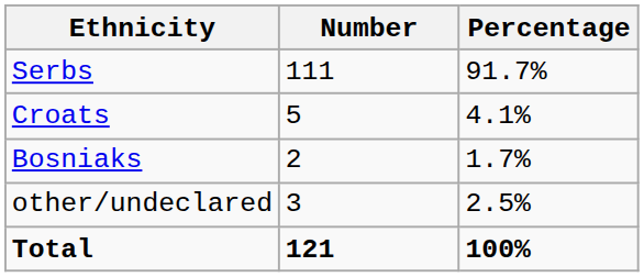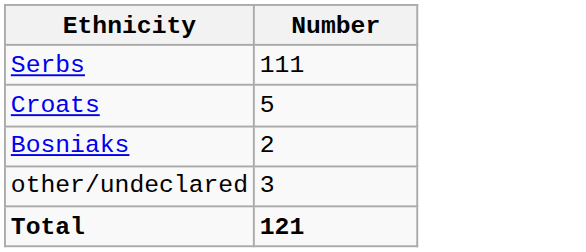 <table class="wikitable">
 <tr>
 <th width="100px">Ethnicity</th>
 <th width="80px">Number</th>
-<th width="80px">Percentage</th>
 </tr>
 <tr>
 <td><a href='#'>Serbs</a></td>
 <td>111</td>
-<td>91.7%</td>
 </tr>
 <tr>
 <td><a href='#'>Croats</a></td>
 <td>5</td>
-<td>4.1%</td>
 </tr>
 <tr>
 <td><a href='#'>Bosniaks</a></td>
 <td>2</td>
-<td>1.7%</td>
 </tr>
 <tr>
 <td>other/undeclared</td>
 <td>3</td>
-<td>2.5%</td>
 </tr>
 <tr>
 <td><strong>Total</strong></td>
 <td><strong>121</strong></td>
-<td><strong>100%</strong></td>
 </tr>
 </table>
